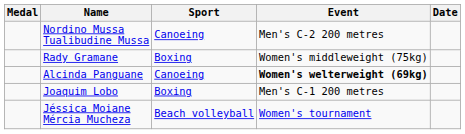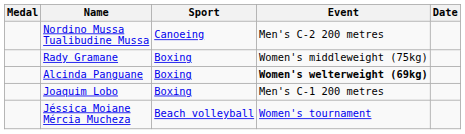 <table class="wikitable sortable" style="font-size:95%">
 <tr>
 <th>Medal</th>
 <th>Name</th>
 <th>Sport</th>
 <th>Event</th>
 <th>Date</th>
 </tr>
 <tr>
 <td></td>
 <td><a href='#'>Nordino Mussa</a><br><a href='#'>Tualibudine Mussa</a></td>
 <td><a href='#'>Canoeing</a></td>
 <td>Men's C-2 200 metres</td>
 <td></td>
 </tr>
 <tr>
 <td></td>
 <td><a href='#'>Rady Gramane</a></td>
 <td><a href='#'>Boxing</a></td>
 <td>Women's middleweight (75kg)</td>
 <td></td>
 </tr>
 <tr>
 <td></td>
 <td><a href='#'>Alcinda Panguane</a></td>
-<td><a href='#'>Canoeing</a></td>
+<td><a href='#'>Boxing</a></td>
 <td><strong>Women's welterweight (69kg)</strong></td>
 <td></td>
 </tr>
 <tr>
 <td></td>
 <td><a href='#'>Joaquim Lobo</a></td>
 <td><a href='#'>Boxing</a></td>
 <td>Men's C-1 200 metres</td>
 <td></td>
 </tr>
 <tr>
 <td></td>
 <td><a href='#'>Jéssica Moiane</a><br><a href='#'>Mércia Mucheza</a></td>
 <td><a href='#'>Beach volleyball</a></td>
 <td><a href='#'>Women's tournament</a></td>
 <td></td>
 </tr>
 </table>
